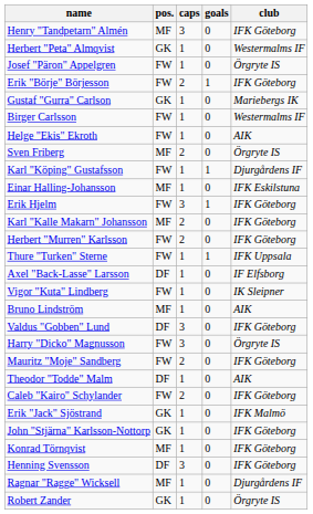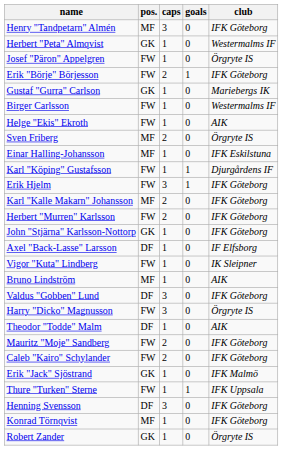 <table class="wikitable">
 <tr>
 <th>name</th>
 <th>pos.</th>
 <th>caps</th>
 <th>goals</th>
 <th>club</th>
 </tr>
 <tr>
 <td><a href='#'>Henry "Tandpetarn" Almén</a></td>
 <td>MF</td>
 <td>3</td>
 <td>0</td>
 <td><em>IFK Göteborg</em></td>
 </tr>
 <tr>
 <td><a href='#'>Herbert "Peta" Almqvist</a></td>
 <td>GK</td>
 <td>1</td>
 <td>0</td>
 <td><em>Westermalms IF</em></td>
 </tr>
 <tr>
 <td><a href='#'>Josef "Päron" Appelgren</a></td>
 <td>FW</td>
 <td>1</td>
 <td>0</td>
 <td><em>Örgryte IS</em></td>
 </tr>
 <tr>
 <td><a href='#'>Erik "Börje" Börjesson</a></td>
 <td>FW</td>
 <td>2</td>
 <td>1</td>
 <td><em>IFK Göteborg</em></td>
 </tr>
 <tr>
 <td><a href='#'>Gustaf "Gurra" Carlson</a></td>
 <td>GK</td>
 <td>1</td>
 <td>0</td>
 <td><em>Mariebergs IK</em></td>
 </tr>
 <tr>
 <td><a href='#'>Birger Carlsson</a></td>
 <td>FW</td>
 <td>1</td>
 <td>0</td>
 <td><em>Westermalms IF</em></td>
 </tr>
 <tr>
 <td><a href='#'>Helge "Ekis" Ekroth</a></td>
 <td>FW</td>
 <td>1</td>
 <td>0</td>
 <td><em>AIK</em></td>
 </tr>
 <tr>
 <td><a href='#'>Sven Friberg</a></td>
 <td>MF</td>
 <td>2</td>
 <td>0</td>
 <td><em>Örgryte IS</em></td>
 </tr>
 <tr>
+<td><a href='#'>Einar Halling-Johansson</a></td>
+<td>MF</td>
+<td>1</td>
+<td>0</td>
+<td><em>IFK Eskilstuna</em></td>
+</tr>
+<tr>
 <td><a href='#'>Karl "Köping" Gustafsson</a></td>
 <td>FW</td>
 <td>1</td>
 <td>1</td>
 <td><em>Djurgårdens IF</em></td>
-</tr>
-<tr>
-<td><a href='#'>Einar Halling-Johansson</a></td>
-<td>MF</td>
-<td>1</td>
-<td>0</td>
-<td><em>IFK Eskilstuna</em></td>
 </tr>
 <tr>
 <td><a href='#'>Erik Hjelm</a></td>
 <td>FW</td>
 <td>3</td>
 <td>1</td>
 <td><em>IFK Göteborg</em></td>
 </tr>
 <tr>
 <td><a href='#'>Karl "Kalle Makarn" Johansson</a></td>
 <td>MF</td>
 <td>2</td>
 <td>0</td>
 <td><em>IFK Göteborg</em></td>
 </tr>
 <tr>
 <td><a href='#'>Herbert "Murren" Karlsson</a></td>
 <td>FW</td>
 <td>2</td>
 <td>0</td>
 <td><em>IFK Göteborg</em></td>
 </tr>
 <tr>
-<td><a href='#'>Thure "Turken" Sterne</a></td>
-<td>FW</td>
+<td><a href='#'>John "Stjärna" Karlsson-Nottorp</a></td>
+<td>GK</td>
 <td>1</td>
-<td>1</td>
-<td><em>IFK Uppsala</em></td>
+<td>0</td>
+<td><em>IFK Göteborg</em></td>
 </tr>
 <tr>
 <td><a href='#'>Axel "Back-Lasse" Larsson</a></td>
 <td>DF</td>
 <td>1</td>
 <td>0</td>
 <td><em>IF Elfsborg</em></td>
 </tr>
 <tr>
 <td><a href='#'>Vigor "Kuta" Lindberg</a></td>
 <td>FW</td>
 <td>1</td>
 <td>0</td>
 <td><em>IK Sleipner</em></td>
 </tr>
 <tr>
 <td><a href='#'>Bruno Lindström</a></td>
 <td>MF</td>
 <td>1</td>
 <td>0</td>
 <td><em>AIK</em></td>
 </tr>
 <tr>
 <td><a href='#'>Valdus "Gobben" Lund</a></td>
 <td>DF</td>
 <td>3</td>
 <td>0</td>
 <td><em>IFK Göteborg</em></td>
 </tr>
 <tr>
 <td><a href='#'>Harry "Dicko" Magnusson</a></td>
 <td>FW</td>
 <td>3</td>
 <td>0</td>
 <td><em>Örgryte IS</em></td>
 </tr>
 <tr>
+<td><a href='#'>Theodor "Todde" Malm</a></td>
+<td>DF</td>
+<td>1</td>
+<td>0</td>
+<td><em>AIK</em></td>
+</tr>
+<tr>
 <td><a href='#'>Mauritz "Moje" Sandberg</a></td>
 <td>FW</td>
 <td>2</td>
 <td>0</td>
 <td><em>IFK Göteborg</em></td>
-</tr>
-<tr>
-<td><a href='#'>Theodor "Todde" Malm</a></td>
-<td>DF</td>
-<td>1</td>
-<td>0</td>
-<td><em>AIK</em></td>
 </tr>
 <tr>
 <td><a href='#'>Caleb "Kairo" Schylander</a></td>
 <td>FW</td>
 <td>2</td>
 <td>0</td>
 <td><em>IFK Göteborg</em></td>
 </tr>
 <tr>
 <td><a href='#'>Erik "Jack" Sjöstrand</a></td>
 <td>GK</td>
 <td>1</td>
 <td>0</td>
 <td><em>IFK Malmö</em></td>
 </tr>
 <tr>
-<td><a href='#'>John "Stjärna" Karlsson-Nottorp</a></td>
-<td>GK</td>
+<td><a href='#'>Thure "Turken" Sterne</a></td>
+<td>FW</td>
 <td>1</td>
+<td>1</td>
+<td><em>IFK Uppsala</em></td>
+</tr>
+<tr>
+<td><a href='#'>Henning Svensson</a></td>
+<td>DF</td>
+<td>3</td>
 <td>0</td>
 <td><em>IFK Göteborg</em></td>
 </tr>
 <tr>
 <td><a href='#'>Konrad Törnqvist</a></td>
 <td>MF</td>
 <td>1</td>
 <td>0</td>
 <td><em>IFK Göteborg</em></td>
 </tr>
 <tr>
-<td><a href='#'>Henning Svensson</a></td>
-<td>DF</td>
-<td>3</td>
-<td>0</td>
-<td><em>IFK Göteborg</em></td>
-</tr>
-<tr>
-<td><a href='#'>Ragnar "Ragge" Wicksell</a></td>
-<td>MF</td>
-<td>1</td>
-<td>0</td>
-<td><em>Djurgårdens IF</em></td>
-</tr>
-<tr>
 <td><a href='#'>Robert Zander</a></td>
 <td>GK</td>
 <td>1</td>
 <td>0</td>
 <td><em>Örgryte IS</em></td>
 </tr>
 </table>
